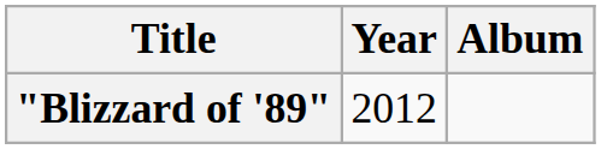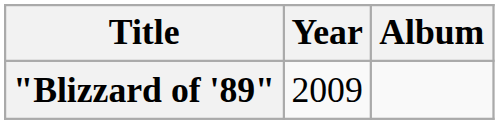 <table class="wikitable plainrowheaders">
 <tr>
 <th>Title</th>
 <th>Year</th>
 <th>Album</th>
 </tr>
 <tr>
 <th scope="row">"Blizzard of '89"<br></th>
-<td>2012</td>
+<td>2009</td>
 <td></td>
 </tr>
 </table>
